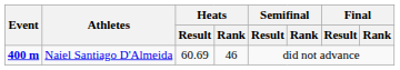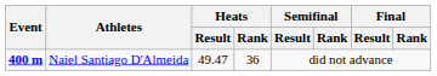 <table class="wikitable" border="1" style="font-size:90%">
 <tr>
 <th rowspan="2">Event</th>
 <th rowspan="2">Athletes</th>
 <th colspan="2">Heats</th>
 <th colspan="2">Semifinal</th>
 <th colspan="2">Final</th>
 </tr>
 <tr>
 <th>Result</th>
 <th>Rank</th>
 <th>Result</th>
 <th>Rank</th>
 <th>Result</th>
 <th>Rank</th>
 </tr>
 <tr>
 <td><strong><a href='#'>400 m</a></strong></td>
 <td><a href='#'>Naiel Santiago D'Almeida</a></td>
-<td align=center>60.69</td>
-<td align=center>46</td>
+<td align=center>49.47</td>
+<td align=center>36</td>
 <td align=center colspan=4>did not advance</td>
 </tr>
 </table>
